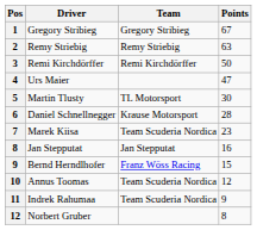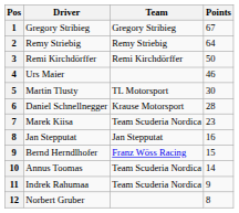 <table class="wikitable" style="font-size:85%">
 <tr>
 <th>Pos</th>
 <th>Driver</th>
 <th>Team</th>
 <th>Points</th>
 </tr>
 <tr>
 <th>1</th>
 <td> Gregory Stribieg</td>
 <td>Gregory Stribieg</td>
 <td>67</td>
 </tr>
 <tr>
 <th>2</th>
 <td> Remy Striebig</td>
 <td>Remy Striebig</td>
-<td>63</td>
+<td>64</td>
 </tr>
 <tr>
 <th>3</th>
 <td> Remi Kirchdörffer</td>
 <td>Remi Kirchdörffer</td>
 <td>50</td>
 </tr>
 <tr>
 <th>4</th>
 <td> Urs Maier</td>
 <td></td>
-<td>47</td>
+<td>46</td>
 </tr>
 <tr>
 <th>5</th>
 <td> Martin Tlusty</td>
 <td>TL Motorsport</td>
 <td>30</td>
 </tr>
 <tr>
 <th>6</th>
 <td> Daniel Schnellnegger</td>
 <td>Krause Motorsport</td>
 <td>28</td>
 </tr>
 <tr>
 <th>7</th>
 <td> Marek Kiisa</td>
 <td>Team Scuderia Nordica</td>
 <td>23</td>
 </tr>
 <tr>
 <th>8</th>
 <td> Jan Stepputat</td>
 <td>Jan Stepputat</td>
 <td>16</td>
 </tr>
 <tr>
 <th>9</th>
 <td> Bernd Herndlhofer</td>
 <td><a href='#'>Franz Wöss Racing</a></td>
 <td>15</td>
 </tr>
 <tr>
 <th>10</th>
 <td> Annus Toomas</td>
 <td>Team Scuderia Nordica</td>
-<td>12</td>
+<td>14</td>
 </tr>
 <tr>
 <th>11</th>
 <td> Indrek Rahumaa</td>
 <td>Team Scuderia Nordica</td>
 <td>9</td>
 </tr>
 <tr>
 <th>12</th>
 <td> Norbert Gruber</td>
 <td></td>
 <td>8</td>
 </tr>
 </table>
